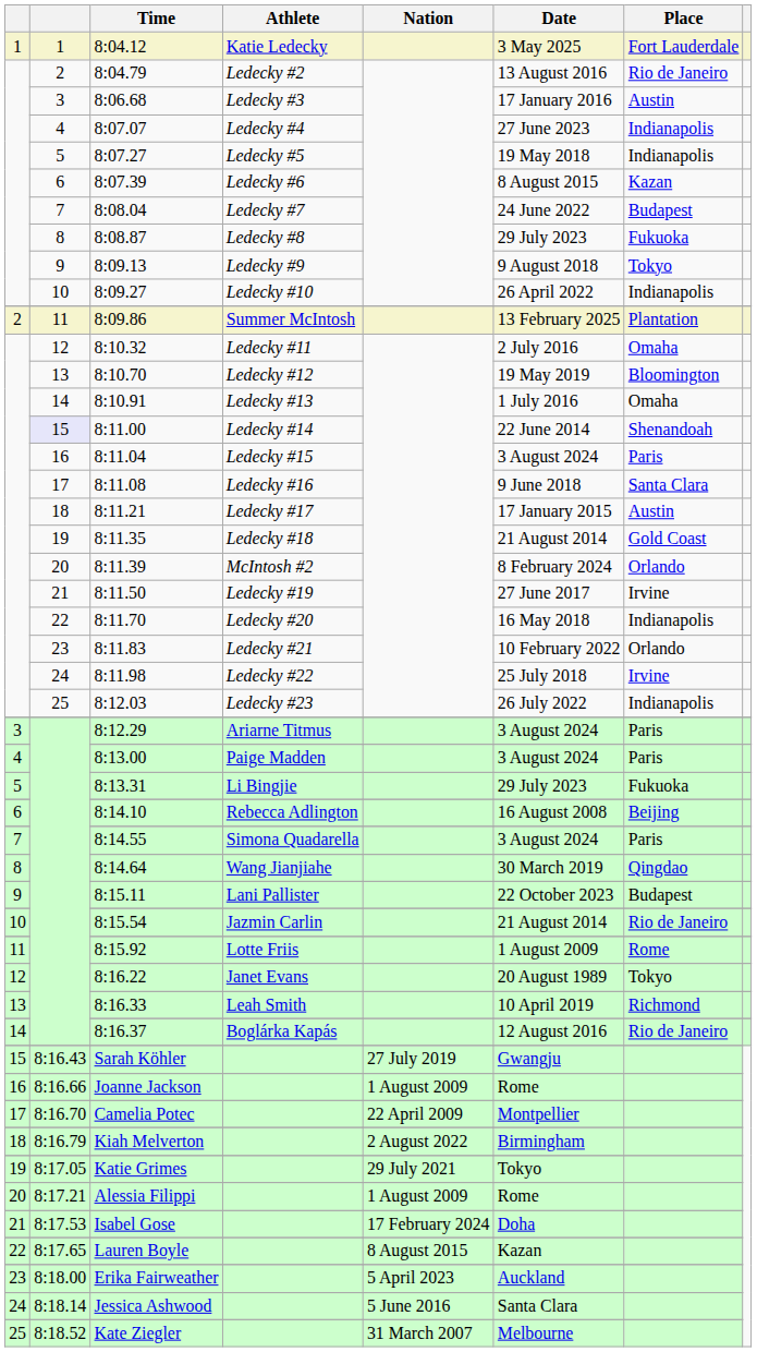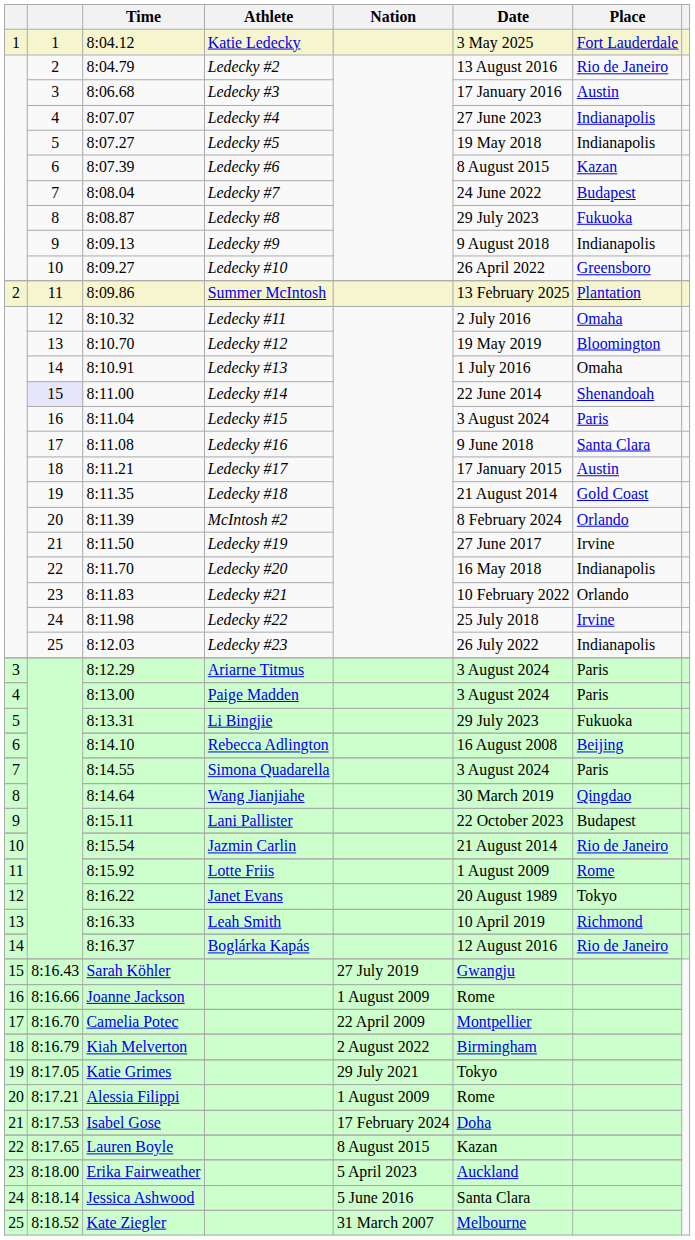 <table class="wikitable sortable">
 <tr>
 <th></th>
 <th></th>
 <th>Time</th>
 <th>Athlete</th>
 <th>Nation</th>
 <th>Date</th>
 <th>Place</th>
 <th class="unsortable"></th>
 </tr>
 <tr bgcolor=f6F5CE>
 <td align=center>1</td>
 <td align=center>1</td>
 <td>8:04.12</td>
 <td><a href='#'>Katie Ledecky</a></td>
 <td></td>
 <td>3 May 2025</td>
 <td><a href='#'>Fort Lauderdale</a></td>
 <td></td>
 </tr>
 <tr>
 <td rowspan="9"></td>
 <td align=center>2</td>
 <td>8:04.79</td>
 <td><em>Ledecky #2</em></td>
 <td rowspan="9"></td>
 <td>13 August 2016</td>
 <td><a href='#'>Rio de Janeiro</a></td>
 <td></td>
 </tr>
 <tr>
 <td align=center>3</td>
 <td>8:06.68</td>
 <td><em>Ledecky #3</em></td>
 <td>17 January 2016</td>
 <td><a href='#'>Austin</a></td>
 <td></td>
 </tr>
 <tr>
 <td align=center>4</td>
 <td>8:07.07</td>
 <td><em>Ledecky #4</em></td>
 <td>27 June 2023</td>
 <td><a href='#'>Indianapolis</a></td>
 <td></td>
 </tr>
 <tr>
 <td align=center>5</td>
 <td>8:07.27</td>
 <td><em>Ledecky #5</em></td>
 <td>19 May 2018</td>
 <td>Indianapolis</td>
 <td></td>
 </tr>
 <tr>
 <td align=center>6</td>
 <td>8:07.39</td>
 <td><em>Ledecky #6</em></td>
 <td>8 August 2015</td>
 <td><a href='#'>Kazan</a></td>
 <td></td>
 </tr>
 <tr>
 <td align=center>7</td>
 <td>8:08.04</td>
 <td><em>Ledecky #7</em></td>
 <td>24 June 2022</td>
 <td><a href='#'>Budapest</a></td>
 <td></td>
 </tr>
 <tr>
 <td align=center>8</td>
 <td>8:08.87</td>
 <td><em>Ledecky #8</em></td>
 <td>29 July 2023</td>
 <td><a href='#'>Fukuoka</a></td>
 <td></td>
 </tr>
 <tr>
 <td align=center>9</td>
 <td>8:09.13</td>
 <td><em>Ledecky #9</em></td>
 <td>9 August 2018</td>
-<td><a href='#'>Tokyo</a></td>
+<td>Indianapolis</td>
 <td></td>
 </tr>
 <tr>
 <td align=center>10</td>
 <td>8:09.27</td>
 <td><em>Ledecky #10</em></td>
 <td>26 April 2022</td>
-<td>Indianapolis</td>
+<td><a href='#'>Greensboro</a></td>
 <td></td>
 </tr>
 <tr>
 </tr>
 <tr bgcolor=f6F5CE>
 <td align=center>2</td>
 <td align=center>11</td>
 <td>8:09.86</td>
 <td><a href='#'>Summer McIntosh</a></td>
 <td></td>
 <td>13 February 2025</td>
 <td><a href='#'>Plantation</a></td>
 <td></td>
 </tr>
 <tr>
 <td rowspan="14"></td>
 <td align=center>12</td>
 <td>8:10.32</td>
 <td><em>Ledecky #11</em></td>
 <td rowspan="14"></td>
 <td>2 July 2016</td>
 <td><a href='#'>Omaha</a></td>
 <td></td>
 </tr>
 <tr>
 <td align=center>13</td>
 <td>8:10.70</td>
 <td><em>Ledecky #12</em></td>
 <td>19 May 2019</td>
 <td><a href='#'>Bloomington</a></td>
 <td></td>
 </tr>
 <tr>
 <td align=center>14</td>
 <td>8:10.91</td>
 <td><em>Ledecky #13</em></td>
 <td>1 July 2016</td>
 <td>Omaha</td>
 <td></td>
 </tr>
 <tr>
 <td align=center style="background: lavender;">15</td>
 <td>8:11.00</td>
 <td><em>Ledecky #14</em></td>
 <td>22 June 2014</td>
 <td><a href='#'>Shenandoah</a></td>
 <td></td>
 </tr>
 <tr>
 <td align=center>16</td>
 <td>8:11.04</td>
 <td><em>Ledecky #15</em></td>
 <td>3 August 2024</td>
 <td><a href='#'>Paris</a></td>
 <td></td>
 </tr>
 <tr>
 <td align=center>17</td>
 <td>8:11.08</td>
 <td><em>Ledecky #16</em></td>
 <td>9 June 2018</td>
 <td><a href='#'>Santa Clara</a></td>
 <td></td>
 </tr>
 <tr>
 <td align=center>18</td>
 <td>8:11.21</td>
 <td><em>Ledecky #17</em></td>
 <td>17 January 2015</td>
 <td><a href='#'>Austin</a></td>
 <td></td>
 </tr>
 <tr>
 <td align=center>19</td>
 <td>8:11.35</td>
 <td><em>Ledecky #18</em></td>
 <td>21 August 2014</td>
 <td><a href='#'>Gold Coast</a></td>
 <td></td>
 </tr>
 <tr>
 <td align=center>20</td>
 <td>8:11.39</td>
 <td><em>McIntosh #2</em></td>
 <td>8 February 2024</td>
 <td><a href='#'>Orlando</a></td>
 <td></td>
 </tr>
 <tr>
 <td align=center>21</td>
 <td>8:11.50</td>
 <td><em>Ledecky #19</em></td>
 <td>27 June 2017</td>
 <td>Irvine</td>
 <td></td>
 </tr>
 <tr>
 <td align=center>22</td>
 <td>8:11.70</td>
 <td><em>Ledecky #20</em></td>
 <td>16 May 2018</td>
 <td>Indianapolis</td>
 <td></td>
 </tr>
 <tr>
 <td align=center>23</td>
 <td>8:11.83</td>
 <td><em>Ledecky #21</em></td>
 <td>10 February 2022</td>
 <td>Orlando</td>
 <td></td>
 </tr>
 <tr>
 <td align=center>24</td>
 <td>8:11.98</td>
 <td><em>Ledecky #22</em></td>
 <td>25 July 2018</td>
 <td><a href='#'>Irvine</a></td>
 <td></td>
 </tr>
 <tr>
 <td align=center>25</td>
 <td>8:12.03</td>
 <td><em>Ledecky #23</em></td>
 <td>26 July 2022</td>
 <td>Indianapolis</td>
 <td></td>
 </tr>
 <tr>
 </tr>
 <tr bgcolor=CCFFCC>
 <td align=center>3</td>
 <td rowspan="23"></td>
 <td>8:12.29</td>
 <td><a href='#'>Ariarne Titmus</a></td>
 <td></td>
 <td>3 August 2024</td>
 <td>Paris</td>
 <td></td>
 </tr>
 <tr>
 </tr>
 <tr bgcolor=CCFFCC>
 <td align=center>4</td>
 <td>8:13.00</td>
 <td><a href='#'>Paige Madden</a></td>
 <td></td>
 <td>3 August 2024</td>
 <td>Paris</td>
 <td></td>
 </tr>
 <tr>
 </tr>
 <tr bgcolor=CCFFCC>
 <td align=center>5</td>
 <td>8:13.31</td>
 <td><a href='#'>Li Bingjie</a></td>
 <td></td>
 <td>29 July 2023</td>
 <td>Fukuoka</td>
 <td></td>
 </tr>
 <tr>
 </tr>
 <tr bgcolor=CCFFCC>
 <td align=center>6</td>
 <td>8:14.10</td>
 <td><a href='#'>Rebecca Adlington</a></td>
 <td></td>
 <td>16 August 2008</td>
 <td><a href='#'>Beijing</a></td>
 <td></td>
 </tr>
 <tr>
 </tr>
 <tr bgcolor=CCFFCC>
 <td align=center>7</td>
 <td>8:14.55</td>
 <td><a href='#'>Simona Quadarella</a></td>
 <td></td>
 <td>3 August 2024</td>
 <td>Paris</td>
 <td></td>
 </tr>
 <tr>
 </tr>
 <tr bgcolor=CCFFCC>
 <td align=center>8</td>
 <td>8:14.64</td>
 <td><a href='#'>Wang Jianjiahe</a></td>
 <td></td>
 <td>30 March 2019</td>
 <td><a href='#'>Qingdao</a></td>
 <td></td>
 </tr>
 <tr>
 </tr>
 <tr bgcolor=CCFFCC>
 <td align=center>9</td>
 <td>8:15.11</td>
 <td><a href='#'>Lani Pallister</a></td>
 <td></td>
 <td>22 October 2023</td>
 <td>Budapest</td>
 <td></td>
 </tr>
 <tr>
 </tr>
 <tr bgcolor=CCFFCC>
 <td align=center>10</td>
 <td>8:15.54</td>
 <td><a href='#'>Jazmin Carlin</a></td>
 <td></td>
 <td>21 August 2014</td>
 <td><a href='#'>Rio de Janeiro</a></td>
 <td></td>
 </tr>
 <tr>
 </tr>
 <tr bgcolor=CCFFCC>
 <td align=center>11</td>
 <td>8:15.92</td>
 <td><a href='#'>Lotte Friis</a></td>
 <td></td>
 <td>1 August 2009</td>
 <td><a href='#'>Rome</a></td>
 <td></td>
 </tr>
 <tr>
 </tr>
 <tr bgcolor=CCFFCC>
 <td align=center>12</td>
 <td>8:16.22</td>
 <td><a href='#'>Janet Evans</a></td>
 <td></td>
 <td>20 August 1989</td>
 <td>Tokyo</td>
 <td></td>
 </tr>
 <tr>
 </tr>
 <tr bgcolor=CCFFCC>
 <td align=center>13</td>
 <td>8:16.33</td>
 <td><a href='#'>Leah Smith</a></td>
 <td></td>
 <td>10 April 2019</td>
 <td><a href='#'>Richmond</a></td>
 <td></td>
 </tr>
 <tr>
 </tr>
 <tr bgcolor=CCFFCC>
 <td align=center>14</td>
 <td>8:16.37</td>
 <td><a href='#'>Boglárka Kapás</a></td>
 <td></td>
 <td>12 August 2016</td>
 <td><a href='#'>Rio de Janeiro</a></td>
 <td></td>
 </tr>
 <tr>
 </tr>
 <tr bgcolor=CCFFCC>
 <td align=center>15</td>
 <td>8:16.43</td>
 <td><a href='#'>Sarah Köhler</a></td>
 <td></td>
 <td>27 July 2019</td>
 <td><a href='#'>Gwangju</a></td>
 <td></td>
 </tr>
 <tr>
 </tr>
 <tr bgcolor=CCFFCC>
 <td align=center>16</td>
 <td>8:16.66</td>
 <td><a href='#'>Joanne Jackson</a></td>
 <td></td>
 <td>1 August 2009</td>
 <td>Rome</td>
 <td></td>
 </tr>
 <tr>
 </tr>
 <tr bgcolor=CCFFCC>
 <td align=center>17</td>
 <td>8:16.70</td>
 <td><a href='#'>Camelia Potec</a></td>
 <td></td>
 <td>22 April 2009</td>
 <td><a href='#'>Montpellier</a></td>
 <td></td>
 </tr>
 <tr>
 </tr>
 <tr bgcolor=CCFFCC>
 <td align=center>18</td>
 <td>8:16.79</td>
 <td><a href='#'>Kiah Melverton</a></td>
 <td></td>
 <td>2 August 2022</td>
 <td><a href='#'>Birmingham</a></td>
 <td></td>
 </tr>
 <tr>
 </tr>
 <tr bgcolor=CCFFCC>
 <td align=center>19</td>
 <td>8:17.05</td>
 <td><a href='#'>Katie Grimes</a></td>
 <td></td>
 <td>29 July 2021</td>
 <td>Tokyo</td>
 <td></td>
 </tr>
 <tr>
 </tr>
 <tr bgcolor=CCFFCC>
 <td align=center>20</td>
 <td>8:17.21</td>
 <td><a href='#'>Alessia Filippi</a></td>
 <td></td>
 <td>1 August 2009</td>
 <td>Rome</td>
 <td></td>
 </tr>
 <tr>
 </tr>
 <tr bgcolor=CCFFCC>
 <td align=center>21</td>
 <td>8:17.53</td>
 <td><a href='#'>Isabel Gose</a></td>
 <td></td>
 <td>17 February 2024</td>
 <td><a href='#'>Doha</a></td>
 <td></td>
 </tr>
 <tr>
 </tr>
 <tr bgcolor=CCFFCC>
 <td align=center>22</td>
 <td>8:17.65</td>
 <td><a href='#'>Lauren Boyle</a></td>
 <td></td>
 <td>8 August 2015</td>
 <td>Kazan</td>
 <td></td>
 </tr>
 <tr>
 </tr>
 <tr bgcolor=CCFFCC>
 <td align=center>23</td>
 <td>8:18.00</td>
 <td><a href='#'>Erika Fairweather</a></td>
 <td></td>
 <td>5 April 2023</td>
 <td><a href='#'>Auckland</a></td>
 <td></td>
 </tr>
 <tr>
 </tr>
 <tr bgcolor=CCFFCC>
 <td align=center>24</td>
 <td>8:18.14</td>
 <td><a href='#'>Jessica Ashwood</a></td>
 <td></td>
 <td>5 June 2016</td>
 <td>Santa Clara</td>
 <td></td>
 </tr>
 <tr>
 </tr>
 <tr bgcolor=CCFFCC>
 <td align=center>25</td>
 <td>8:18.52</td>
 <td><a href='#'>Kate Ziegler</a></td>
 <td></td>
 <td>31 March 2007</td>
 <td><a href='#'>Melbourne</a></td>
 <td></td>
 </tr>
 </table>
